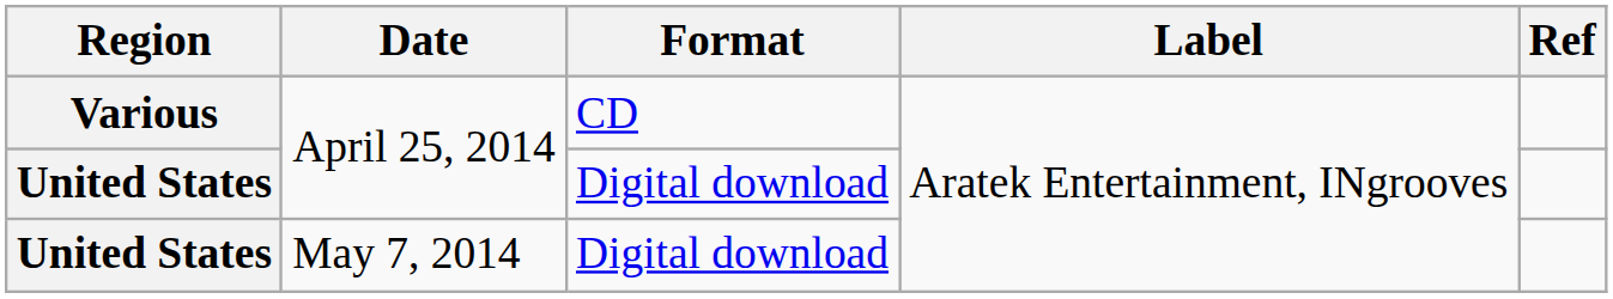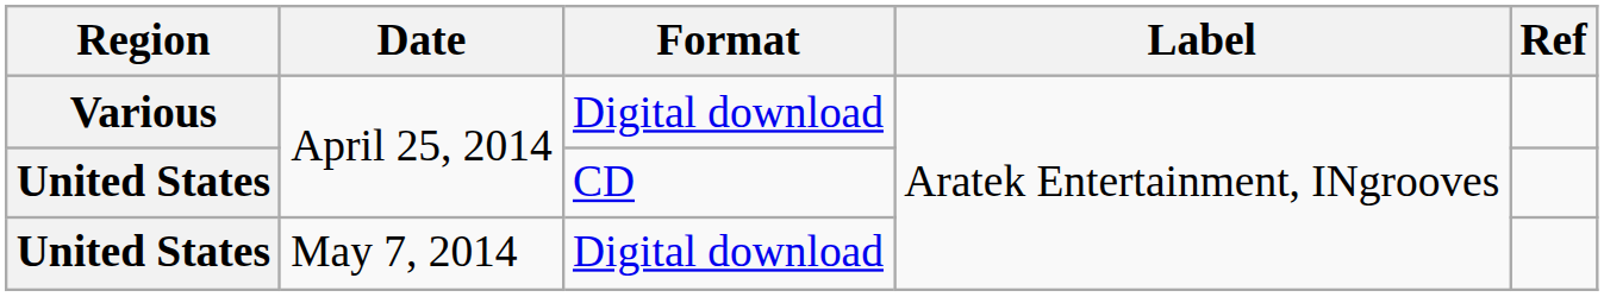 <table class="wikitable plainrowheaders">
 <tr>
 <th scope="col">Region</th>
 <th scope="col">Date</th>
 <th scope="col">Format</th>
 <th scope="col">Label</th>
 <th scope="col">Ref</th>
 </tr>
 <tr>
 <th scope="row">Various</th>
 <td rowspan="2">April 25, 2014</td>
-<td><a href='#'>CD</a></td>
+<td><a href='#'>Digital download</a></td>
 <td rowspan="3">Aratek Entertainment, INgrooves</td>
 <td style="text-align:center;"></td>
 </tr>
 <tr>
 <th scope="row">United States</th>
-<td><a href='#'>Digital download</a></td>
+<td><a href='#'>CD</a></td>
 <td style="text-align:center;"></td>
 </tr>
 <tr>
 <th scope="row">United States</th>
 <td>May 7, 2014</td>
 <td><a href='#'>Digital download</a></td>
 <td style="text-align:center;"></td>
 </tr>
 </table>
